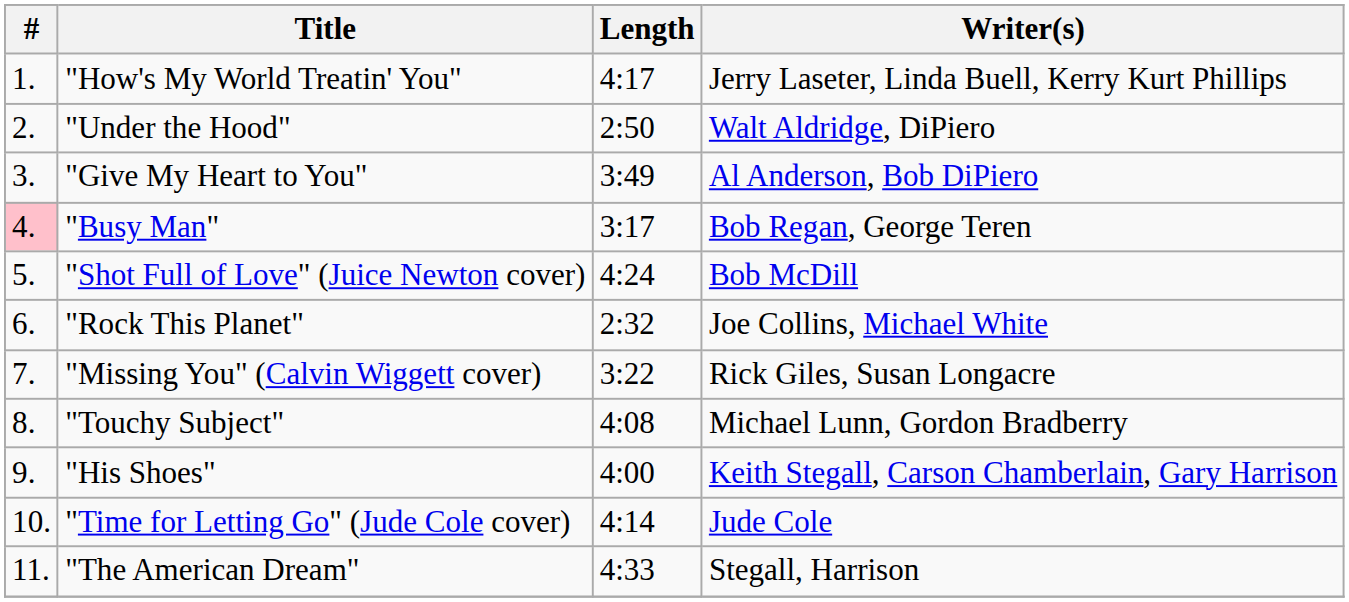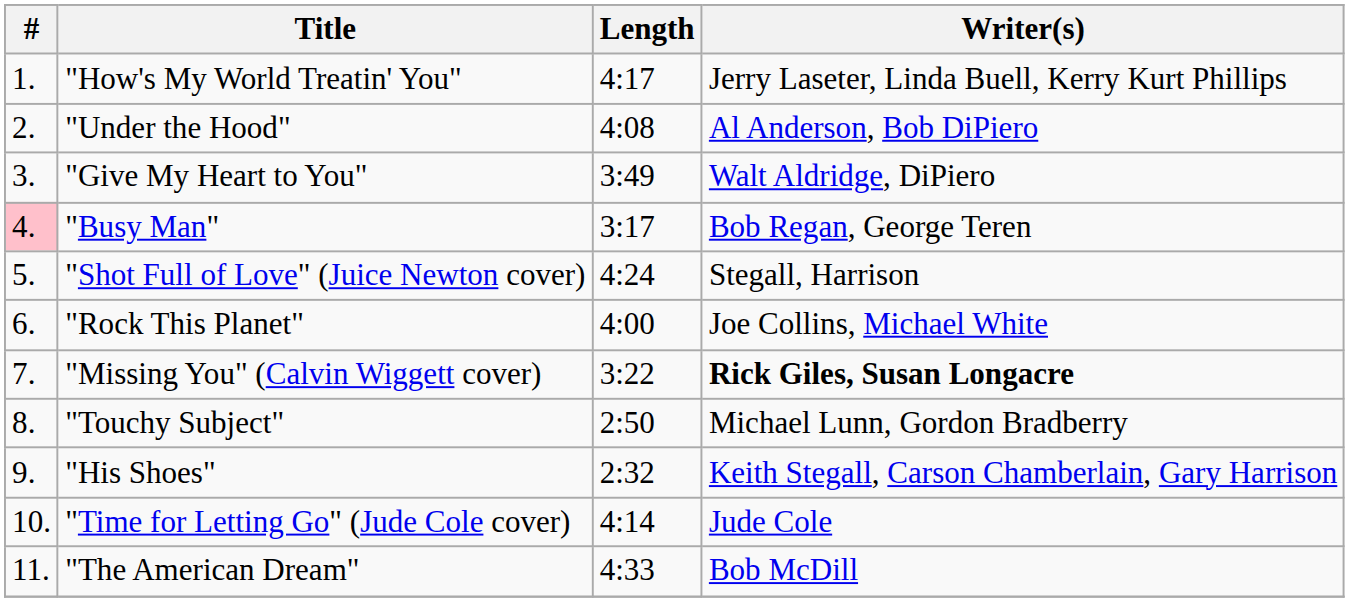 <table class="wikitable">
 <tr>
 <th>#</th>
 <th>Title</th>
 <th>Length</th>
 <th>Writer(s)</th>
 </tr>
 <tr>
 <td>1.</td>
 <td>"How's My World Treatin' You"</td>
 <td>4:17</td>
 <td>Jerry Laseter, Linda Buell, Kerry Kurt Phillips</td>
 </tr>
 <tr>
 <td>2.</td>
 <td>"Under the Hood"</td>
-<td>2:50</td>
-<td><a href='#'>Walt Aldridge</a>, DiPiero</td>
+<td>4:08</td>
+<td><a href='#'>Al Anderson</a>, <a href='#'>Bob DiPiero</a></td>
 </tr>
 <tr>
 <td>3.</td>
 <td>"Give My Heart to You"</td>
 <td>3:49</td>
-<td><a href='#'>Al Anderson</a>, <a href='#'>Bob DiPiero</a></td>
+<td><a href='#'>Walt Aldridge</a>, DiPiero</td>
 </tr>
 <tr>
 <td style="background: pink;">4.</td>
 <td>"<a href='#'>Busy Man</a>"</td>
 <td>3:17</td>
 <td><a href='#'>Bob Regan</a>, George Teren</td>
 </tr>
 <tr>
 <td>5.</td>
 <td>"<a href='#'>Shot Full of Love</a>" (<a href='#'>Juice Newton</a> cover)</td>
 <td>4:24</td>
-<td><a href='#'>Bob McDill</a></td>
+<td>Stegall, Harrison</td>
 </tr>
 <tr>
 <td>6.</td>
 <td>"Rock This Planet"</td>
-<td>2:32</td>
+<td>4:00</td>
 <td>Joe Collins, <a href='#'>Michael White</a></td>
 </tr>
 <tr>
 <td>7.</td>
 <td>"Missing You" (<a href='#'>Calvin Wiggett</a> cover)</td>
 <td>3:22</td>
-<td>Rick Giles, Susan Longacre</td>
+<td><strong>Rick Giles, Susan Longacre</strong></td>
 </tr>
 <tr>
 <td>8.</td>
 <td>"Touchy Subject"</td>
-<td>4:08</td>
+<td>2:50</td>
 <td>Michael Lunn, Gordon Bradberry</td>
 </tr>
 <tr>
 <td>9.</td>
 <td>"His Shoes"</td>
-<td>4:00</td>
+<td>2:32</td>
 <td><a href='#'>Keith Stegall</a>, <a href='#'>Carson Chamberlain</a>, <a href='#'>Gary Harrison</a></td>
 </tr>
 <tr>
 <td>10.</td>
 <td>"<a href='#'>Time for Letting Go</a>" (<a href='#'>Jude Cole</a> cover)</td>
 <td>4:14</td>
 <td><a href='#'>Jude Cole</a></td>
 </tr>
 <tr>
 <td>11.</td>
 <td>"The American Dream"</td>
 <td>4:33</td>
-<td>Stegall, Harrison</td>
+<td><a href='#'>Bob McDill</a></td>
 </tr>
 <tr>
 </tr>
 </table>
